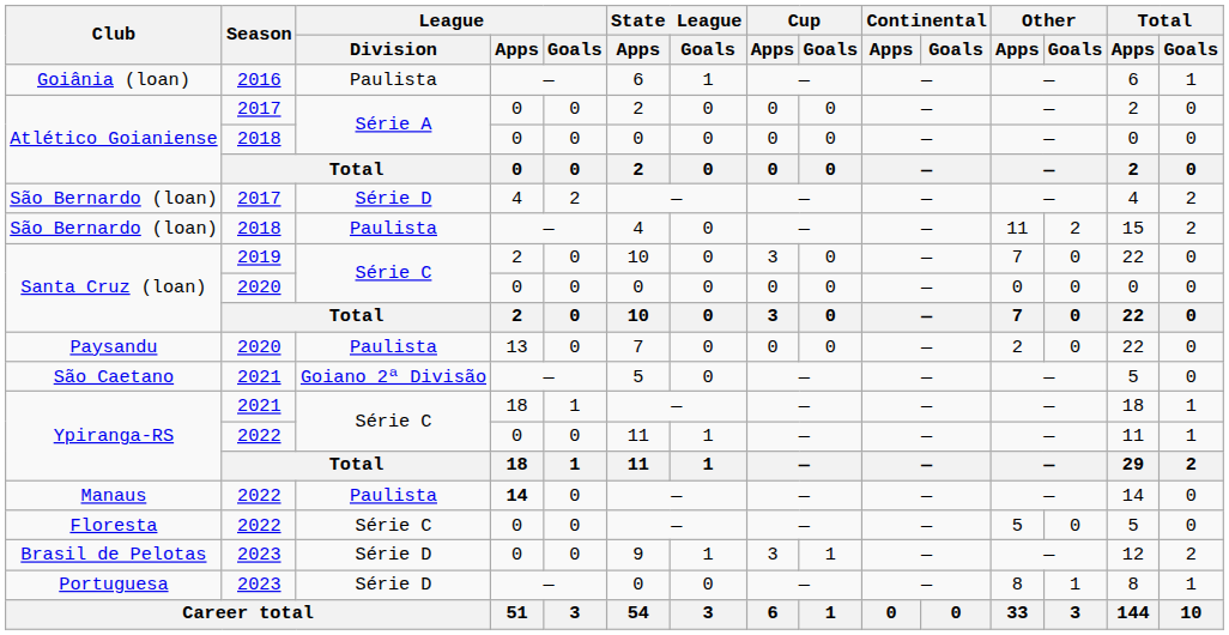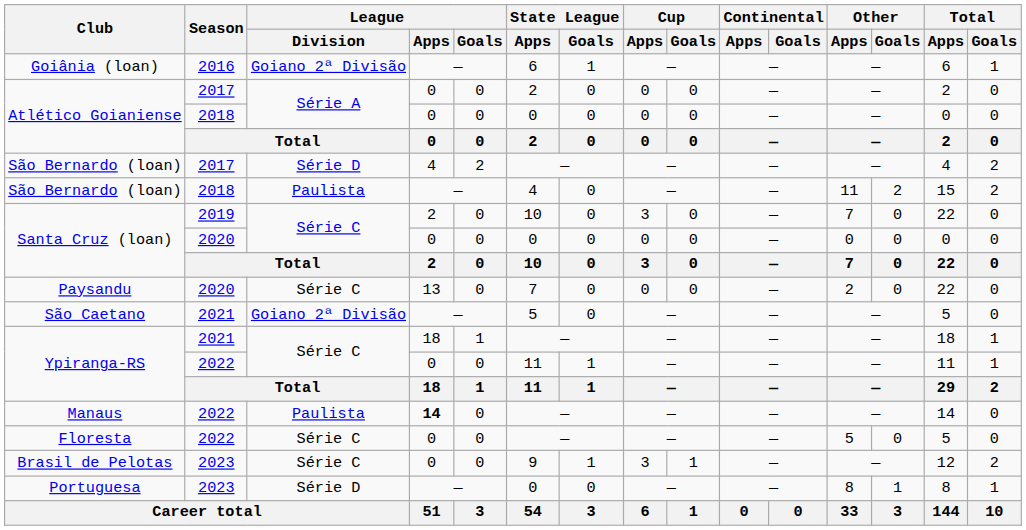 <table class="wikitable" style="text-align: center;">
 <tr>
 <th rowspan="2">Club</th>
 <th rowspan="2">Season</th>
 <th colspan="3">League</th>
 <th colspan="2">State League</th>
 <th colspan="2">Cup</th>
 <th colspan="2">Continental</th>
 <th colspan="2">Other</th>
 <th colspan="2">Total</th>
 </tr>
 <tr>
 <th>Division</th>
 <th>Apps</th>
 <th>Goals</th>
 <th>Apps</th>
 <th>Goals</th>
 <th>Apps</th>
 <th>Goals</th>
 <th>Apps</th>
 <th>Goals</th>
 <th>Apps</th>
 <th>Goals</th>
 <th>Apps</th>
 <th>Goals</th>
 </tr>
 <tr>
 <td valign="center"><a href='#'>Goiânia</a> (loan)</td>
 <td><a href='#'>2016</a></td>
-<td>Paulista</td>
+<td><a href='#'>Goiano 2ª Divisão</a></td>
 <td colspan="2">—</td>
 <td>6</td>
 <td>1</td>
 <td colspan="2">—</td>
 <td colspan="2">—</td>
 <td colspan="2">—</td>
 <td>6</td>
 <td>1</td>
 </tr>
 <tr>
 <td rowspan="3" valign="center"><a href='#'>Atlético Goianiense</a></td>
 <td><a href='#'>2017</a></td>
 <td rowspan="2"><a href='#'>Série A</a></td>
 <td>0</td>
 <td>0</td>
 <td>2</td>
 <td>0</td>
 <td>0</td>
 <td>0</td>
 <td colspan="2">—</td>
 <td colspan="2">—</td>
 <td>2</td>
 <td>0</td>
 </tr>
 <tr>
 <td><a href='#'>2018</a></td>
 <td>0</td>
 <td>0</td>
 <td>0</td>
 <td>0</td>
 <td>0</td>
 <td>0</td>
 <td colspan="2">—</td>
 <td colspan="2">—</td>
 <td>0</td>
 <td>0</td>
 </tr>
 <tr>
 <th colspan="2">Total</th>
 <th>0</th>
 <th>0</th>
 <th>2</th>
 <th>0</th>
 <th>0</th>
 <th>0</th>
 <th colspan="2">—</th>
 <th colspan="2">—</th>
 <th>2</th>
 <th>0</th>
 </tr>
 <tr>
 <td valign="center"><a href='#'>São Bernardo</a> (loan)</td>
 <td><a href='#'>2017</a></td>
 <td><a href='#'>Série D</a></td>
 <td>4</td>
 <td>2</td>
 <td colspan="2">—</td>
 <td colspan="2">—</td>
 <td colspan="2">—</td>
 <td colspan="2">—</td>
 <td>4</td>
 <td>2</td>
 </tr>
 <tr>
 <td valign="center"><a href='#'>São Bernardo</a> (loan)</td>
 <td><a href='#'>2018</a></td>
 <td><a href='#'>Paulista</a></td>
 <td colspan="2">—</td>
 <td>4</td>
 <td>0</td>
 <td colspan="2">—</td>
 <td colspan="2">—</td>
 <td>11</td>
 <td>2</td>
 <td>15</td>
 <td>2</td>
 </tr>
 <tr>
 <td rowspan="3" valign="center"><a href='#'>Santa Cruz</a> (loan)</td>
 <td><a href='#'>2019</a></td>
 <td rowspan="2"><a href='#'>Série C</a></td>
 <td>2</td>
 <td>0</td>
 <td>10</td>
 <td>0</td>
 <td>3</td>
 <td>0</td>
 <td colspan="2">—</td>
 <td>7</td>
 <td>0</td>
 <td>22</td>
 <td>0</td>
 </tr>
 <tr>
 <td><a href='#'>2020</a></td>
 <td>0</td>
 <td>0</td>
 <td>0</td>
 <td>0</td>
 <td>0</td>
 <td>0</td>
 <td colspan="2">—</td>
 <td>0</td>
 <td>0</td>
 <td>0</td>
 <td>0</td>
 </tr>
 <tr>
 <th colspan="2">Total</th>
 <th>2</th>
 <th>0</th>
 <th>10</th>
 <th>0</th>
 <th>3</th>
 <th>0</th>
 <th colspan="2">—</th>
 <th>7</th>
 <th>0</th>
 <th>22</th>
 <th>0</th>
 </tr>
 <tr>
 <td valign="center"><a href='#'>Paysandu</a></td>
 <td><a href='#'>2020</a></td>
-<td><a href='#'>Paulista</a></td>
+<td>Série C</td>
 <td>13</td>
 <td>0</td>
 <td>7</td>
 <td>0</td>
 <td>0</td>
 <td>0</td>
 <td colspan="2">—</td>
 <td>2</td>
 <td>0</td>
 <td>22</td>
 <td>0</td>
 </tr>
 <tr>
 <td valign="center"><a href='#'>São Caetano</a></td>
 <td><a href='#'>2021</a></td>
 <td><a href='#'>Goiano 2ª Divisão</a></td>
 <td colspan="2">—</td>
 <td>5</td>
 <td>0</td>
 <td colspan="2">—</td>
 <td colspan="2">—</td>
 <td colspan="2">—</td>
 <td>5</td>
 <td>0</td>
 </tr>
 <tr>
 <td rowspan="3" valign="center"><a href='#'>Ypiranga-RS</a></td>
 <td><a href='#'>2021</a></td>
 <td rowspan="2">Série C</td>
 <td>18</td>
 <td>1</td>
 <td colspan="2">—</td>
 <td colspan="2">—</td>
 <td colspan="2">—</td>
 <td colspan="2">—</td>
 <td>18</td>
 <td>1</td>
 </tr>
 <tr>
 <td><a href='#'>2022</a></td>
 <td>0</td>
 <td>0</td>
 <td>11</td>
 <td>1</td>
 <td colspan="2">—</td>
 <td colspan="2">—</td>
 <td colspan="2">—</td>
 <td>11</td>
 <td>1</td>
 </tr>
 <tr>
 <th colspan="2">Total</th>
 <th>18</th>
 <th>1</th>
 <th>11</th>
 <th>1</th>
 <th colspan="2">—</th>
 <th colspan="2">—</th>
 <th colspan="2">—</th>
 <th>29</th>
 <th>2</th>
 </tr>
 <tr>
 <td valign="center"><a href='#'>Manaus</a></td>
 <td><a href='#'>2022</a></td>
 <td><a href='#'>Paulista</a></td>
 <td><strong>14</strong></td>
 <td>0</td>
 <td colspan="2">—</td>
 <td colspan="2">—</td>
 <td colspan="2">—</td>
 <td colspan="2">—</td>
 <td>14</td>
 <td>0</td>
 </tr>
 <tr>
 <td valign="center"><a href='#'>Floresta</a></td>
 <td><a href='#'>2022</a></td>
 <td>Série C</td>
 <td>0</td>
 <td>0</td>
 <td colspan="2">—</td>
 <td colspan="2">—</td>
 <td colspan="2">—</td>
 <td>5</td>
 <td>0</td>
 <td>5</td>
 <td>0</td>
 </tr>
 <tr>
 <td valign="center"><a href='#'>Brasil de Pelotas</a></td>
 <td><a href='#'>2023</a></td>
-<td>Série D</td>
+<td>Série C</td>
 <td>0</td>
 <td>0</td>
 <td>9</td>
 <td>1</td>
 <td>3</td>
 <td>1</td>
 <td colspan="2">—</td>
 <td colspan="2">—</td>
 <td>12</td>
 <td>2</td>
 </tr>
 <tr>
 <td valign="center"><a href='#'>Portuguesa</a></td>
 <td><a href='#'>2023</a></td>
 <td>Série D</td>
 <td colspan="2">—</td>
 <td>0</td>
 <td>0</td>
 <td colspan="2">—</td>
 <td colspan="2">—</td>
 <td>8</td>
 <td>1</td>
 <td>8</td>
 <td>1</td>
 </tr>
 <tr>
 <th colspan="3"><strong>Career total</strong></th>
 <th>51</th>
 <th>3</th>
 <th>54</th>
 <th>3</th>
 <th>6</th>
 <th>1</th>
 <th>0</th>
 <th>0</th>
 <th>33</th>
 <th>3</th>
 <th>144</th>
 <th>10</th>
 </tr>
 </table>
